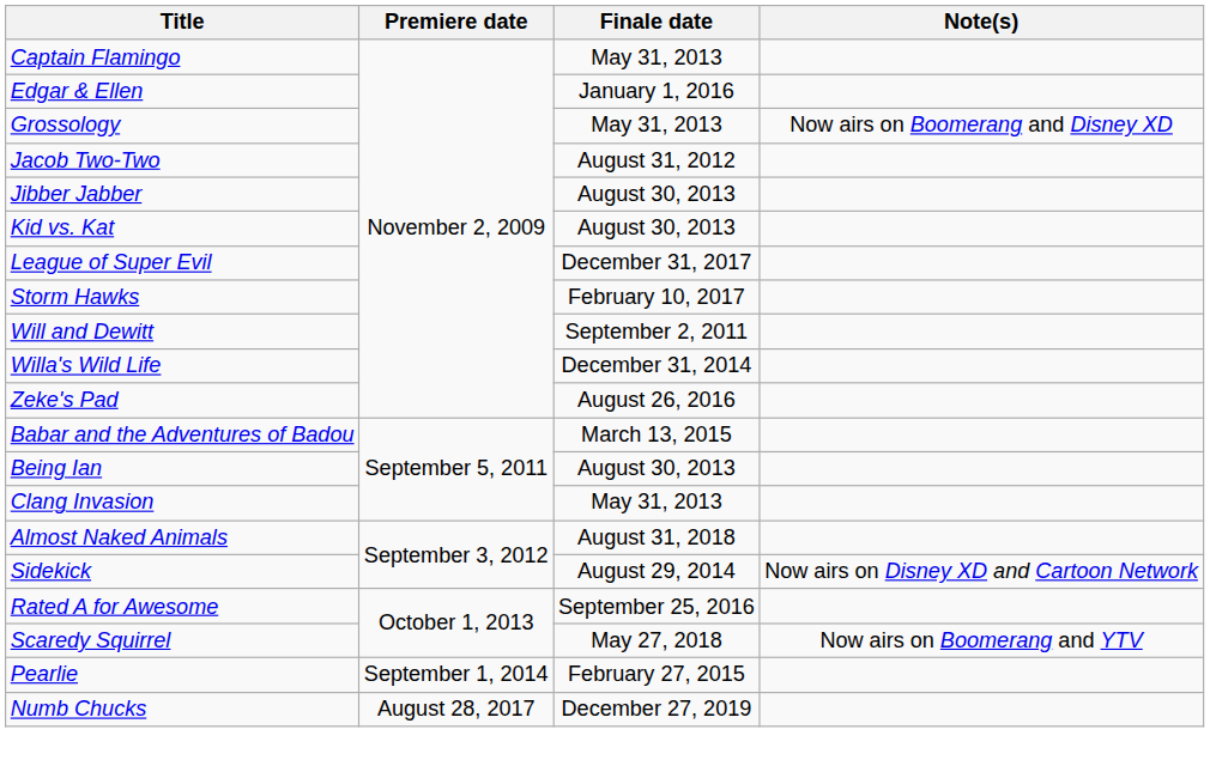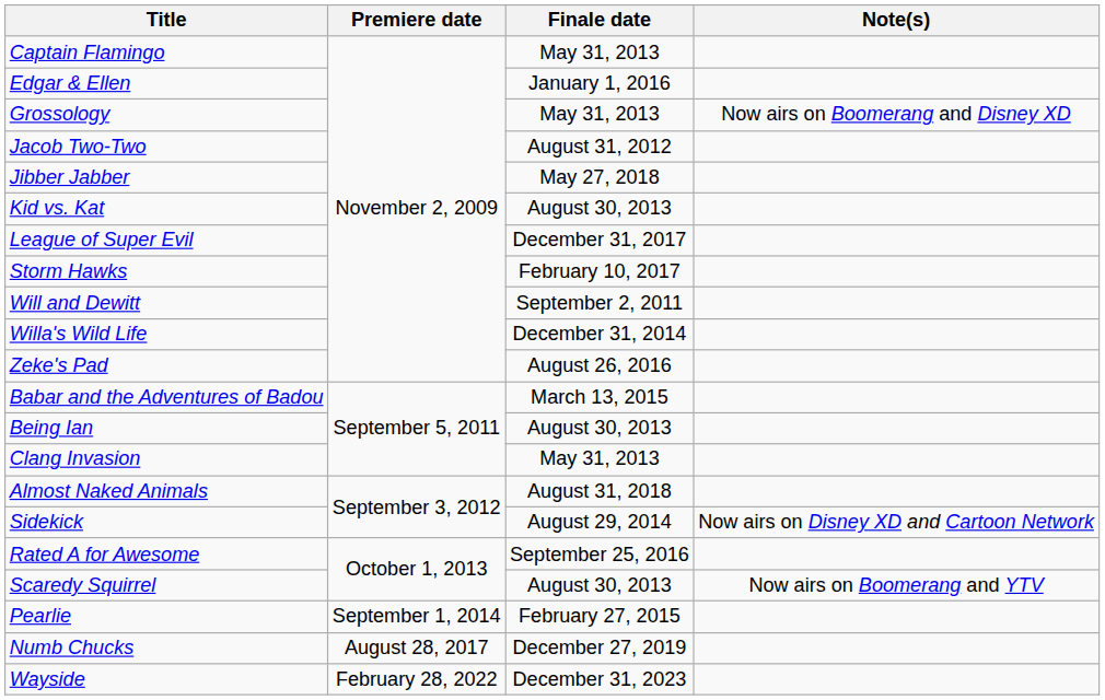 <table class="wikitable sortable" style="text-align:center;">
 <tr>
 <th>Title</th>
 <th>Premiere date</th>
 <th>Finale date</th>
 <th>Note(s)</th>
 </tr>
 <tr>
 <td scope="row" style="text-align:left;"><em><a href='#'>Captain Flamingo</a></em></td>
 <td rowspan="11">November 2, 2009</td>
 <td>May 31, 2013</td>
 <td></td>
 </tr>
 <tr>
 <td scope="row" style="text-align:left;"><em><a href='#'>Edgar & Ellen</a></em></td>
 <td>January 1, 2016</td>
 <td></td>
 </tr>
 <tr>
 <td scope="row" style="text-align:left;"><em><a href='#'>Grossology</a></em></td>
 <td>May 31, 2013</td>
 <td>Now airs on <em><a href='#'>Boomerang</a></em>  and <em><a href='#'>Disney XD</a></em></td>
 </tr>
 <tr>
 <td scope="row" style="text-align:left;"><em><a href='#'>Jacob Two-Two</a></em></td>
 <td>August 31, 2012</td>
 <td></td>
 </tr>
 <tr>
 <td scope="row" style="text-align:left;"><em><a href='#'>Jibber Jabber</a></em></td>
-<td>August 30, 2013</td>
+<td>May 27, 2018</td>
 <td></td>
 </tr>
 <tr>
 <td scope="row" style="text-align:left;"><em><a href='#'>Kid vs. Kat</a></em></td>
 <td>August 30, 2013</td>
 <td></td>
 </tr>
 <tr>
 <td scope="row" style="text-align:left;"><em><a href='#'>League of Super Evil</a></em></td>
 <td>December 31, 2017</td>
 <td></td>
 </tr>
 <tr>
 <td scope="row" style="text-align:left;"><em><a href='#'>Storm Hawks</a></em></td>
 <td>February 10, 2017</td>
 <td></td>
 </tr>
 <tr>
 <td scope="row" style="text-align:left;"><em><a href='#'>Will and Dewitt</a></em></td>
 <td>September 2, 2011</td>
 <td></td>
 </tr>
 <tr>
 <td scope="row" style="text-align:left;"><em><a href='#'>Willa's Wild Life</a></em></td>
 <td>December 31, 2014</td>
 <td></td>
 </tr>
 <tr>
 <td scope="row" style="text-align:left;"><em><a href='#'>Zeke's Pad</a></em></td>
 <td>August 26, 2016</td>
 <td></td>
 </tr>
 <tr>
 <td scope="row" style="text-align:left;"><em><a href='#'>Babar and the Adventures of Badou</a></em></td>
 <td rowspan="3">September 5, 2011</td>
 <td>March 13, 2015</td>
 <td></td>
 </tr>
 <tr>
 <td scope="row" style="text-align:left;"><em><a href='#'>Being Ian</a></em></td>
 <td>August 30, 2013</td>
 <td></td>
 </tr>
 <tr>
 <td scope="row" style="text-align:left;"><em><a href='#'>Clang Invasion</a></em></td>
 <td>May 31, 2013</td>
 <td></td>
 </tr>
 <tr>
 <td scope="row" style="text-align:left;"><em><a href='#'>Almost Naked Animals</a></em></td>
 <td rowspan=2>September 3, 2012</td>
 <td>August 31, 2018</td>
 <td></td>
 </tr>
 <tr>
 <td scope="row" style="text-align:left;"><em><a href='#'>Sidekick</a></em></td>
 <td>August 29, 2014</td>
 <td>Now airs on <em><a href='#'>Disney XD</a> and <a href='#'>Cartoon Network</a></em></td>
 </tr>
 <tr>
 <td scope="row" style="text-align:left;"><em><a href='#'>Rated A for Awesome</a></em></td>
 <td rowspan=2>October 1, 2013</td>
 <td>September 25, 2016</td>
 <td></td>
 </tr>
 <tr>
 <td scope="row" style="text-align:left;"><em><a href='#'>Scaredy Squirrel</a></em></td>
-<td>May 27, 2018</td>
+<td>August 30, 2013</td>
 <td>Now airs on <em><a href='#'>Boomerang</a></em> and <em><a href='#'>YTV</a></em></td>
 </tr>
 <tr>
 <td scope="row" style="text-align:left;"><em><a href='#'>Pearlie</a></em></td>
 <td>September 1, 2014</td>
 <td>February 27, 2015</td>
 <td></td>
 </tr>
 <tr>
 <td scope="row" style="text-align:left;"><em><a href='#'>Numb Chucks</a></em></td>
 <td>August 28, 2017</td>
 <td>December 27, 2019</td>
 <td></td>
 </tr>
+<tr>
+<td scope="row" style="text-align:left;"><em><a href='#'>Wayside</a></em></td>
+<td>February 28, 2022</td>
+<td>December 31, 2023</td>
+<td></td>
+</tr>
 </table>
